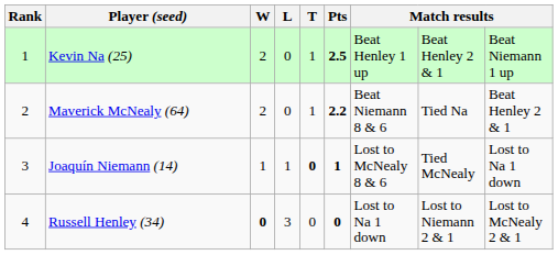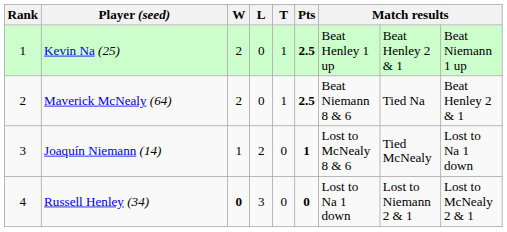 <table class="wikitable" style="text-align:center">
 <tr>
 <th width="20">Rank</th>
 <th width="220">Player <em>(seed)</em></th>
 <th width="20">W</th>
 <th width="20">L</th>
 <th width="20">T</th>
 <th width="20">Pts</th>
 <th colspan=3>Match results</th>
 </tr>
 <tr style="background:#cfc">
 <td>1</td>
 <td align=left> <a href='#'>Kevin Na</a> <em>(25)</em></td>
 <td>2</td>
 <td>0</td>
 <td>1</td>
 <td><strong>2.5</strong></td>
 <td align=left>Beat Henley 1 up</td>
 <td align=left>Beat Henley 2 & 1</td>
 <td align=left>Beat Niemann 1 up</td>
 </tr>
 <tr>
 <td>2</td>
 <td align=left> <a href='#'>Maverick McNealy</a> <em>(64)</em></td>
 <td>2</td>
 <td>0</td>
 <td>1</td>
-<td><strong>2.2</strong></td>
+<td><strong>2.5</strong></td>
 <td align=left>Beat Niemann 8 & 6</td>
 <td align=left>Tied Na</td>
 <td align=left>Beat Henley 2 & 1</td>
 </tr>
 <tr>
 <td>3</td>
 <td align=left> <a href='#'>Joaquín Niemann</a> <em>(14)</em></td>
 <td>1</td>
-<td>1</td>
-<td><strong>0</strong></td>
+<td>2</td>
+<td>0</td>
 <td><strong>1</strong></td>
 <td align=left>Lost to McNealy 8 & 6</td>
 <td align=left>Tied McNealy</td>
 <td align=left>Lost to Na 1 down</td>
 </tr>
 <tr>
 <td>4</td>
 <td align=left> <a href='#'>Russell Henley</a> <em>(34)</em></td>
 <td><strong>0</strong></td>
 <td>3</td>
 <td>0</td>
 <td><strong>0</strong></td>
 <td align=left>Lost to Na 1 down</td>
 <td align=left>Lost to Niemann 2 & 1</td>
 <td align=left>Lost to McNealy 2 & 1</td>
 </tr>
 </table>
